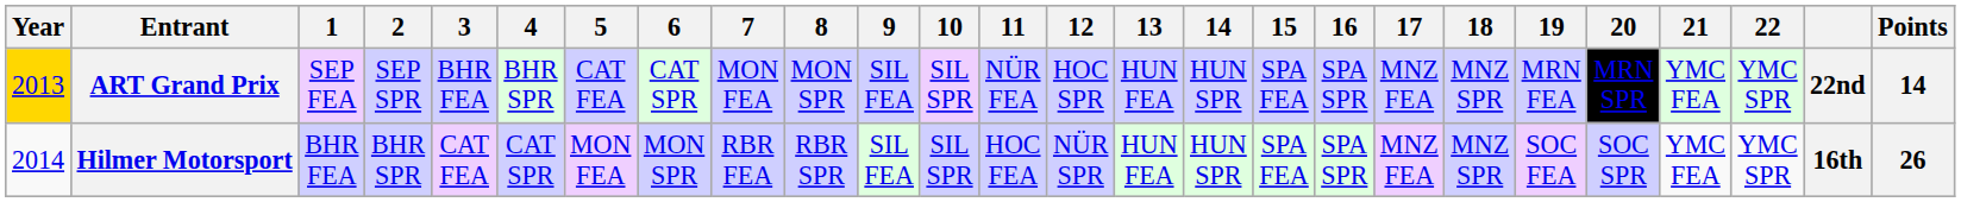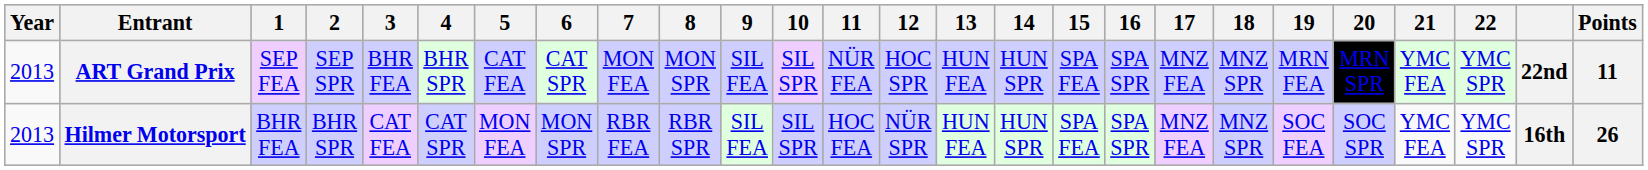 <table class="wikitable" style="text-align:center; font-size:85%">
 <tr>
 <th>Year</th>
 <th>Entrant</th>
 <th>1</th>
 <th>2</th>
 <th>3</th>
 <th>4</th>
 <th>5</th>
 <th>6</th>
 <th>7</th>
 <th>8</th>
 <th>9</th>
 <th>10</th>
 <th>11</th>
 <th>12</th>
 <th>13</th>
 <th>14</th>
 <th>15</th>
 <th>16</th>
 <th>17</th>
 <th>18</th>
 <th>19</th>
 <th>20</th>
 <th>21</th>
 <th>22</th>
 <th></th>
 <th>Points</th>
 </tr>
 <tr>
-<td style="background: gold;"><a href='#'>2013</a></td>
+<td><a href='#'>2013</a></td>
 <th nowrap><a href='#'>ART Grand Prix</a></th>
 <td style="background:#EFCFFF;"><a href='#'>SEP<br>FEA</a><br></td>
 <td style="background:#CFCFFF;"><a href='#'>SEP<br>SPR</a><br></td>
 <td style="background:#CFCFFF;"><a href='#'>BHR<br>FEA</a><br></td>
 <td style="background:#DFFFDF;"><a href='#'>BHR<br>SPR</a><br></td>
 <td style="background:#CFCFFF;"><a href='#'>CAT<br>FEA</a><br></td>
 <td style="background:#DFFFDF;"><a href='#'>CAT<br>SPR</a><br></td>
 <td style="background:#CFCFFF;"><a href='#'>MON<br>FEA</a><br></td>
 <td style="background:#CFCFFF;"><a href='#'>MON<br>SPR</a><br></td>
 <td style="background:#CFCFFF;"><a href='#'>SIL<br>FEA</a><br></td>
 <td style="background:#EFCFFF;"><a href='#'>SIL<br>SPR</a><br></td>
 <td style="background:#CFCFFF;"><a href='#'>NÜR<br>FEA</a><br></td>
 <td style="background:#CFCFFF;"><a href='#'>HOC<br>SPR</a><br></td>
 <td style="background:#CFCFFF;"><a href='#'>HUN<br>FEA</a><br></td>
 <td style="background:#CFCFFF;"><a href='#'>HUN<br>SPR</a><br></td>
 <td style="background:#CFCFFF;"><a href='#'>SPA<br>FEA</a><br></td>
 <td style="background:#CFCFFF;"><a href='#'>SPA<br>SPR</a><br></td>
 <td style="background:#CFCFFF;"><a href='#'>MNZ<br>FEA</a><br></td>
 <td style="background:#CFCFFF;"><a href='#'>MNZ<br>SPR</a><br></td>
 <td style="background:#CFCFFF;"><a href='#'>MRN<br>FEA</a><br></td>
 <td style="background:#000000; color:white"><a href='#'><span>MRN<br>SPR</span></a><br></td>
 <td style="background:#DFFFDF;"><a href='#'>YMC<br>FEA</a><br></td>
 <td style="background:#DFFFDF;"><a href='#'>YMC<br>SPR</a><br></td>
 <th>22nd</th>
-<th>14</th>
+<th>11</th>
 </tr>
 <tr>
-<td><a href='#'>2014</a></td>
+<td><a href='#'>2013</a></td>
 <th nowrap><a href='#'>Hilmer Motorsport</a></th>
 <td style="background:#CFCFFF;"><a href='#'>BHR<br>FEA</a><br></td>
 <td style="background:#CFCFFF;"><a href='#'>BHR<br>SPR</a><br></td>
 <td style="background:#EFCFFF;"><a href='#'>CAT<br>FEA</a><br></td>
 <td style="background:#CFCFFF;"><a href='#'>CAT<br>SPR</a><br></td>
 <td style="background:#EFCFFF;"><a href='#'>MON<br>FEA</a><br></td>
 <td style="background:#CFCFFF;"><a href='#'>MON<br>SPR</a><br></td>
 <td style="background:#CFCFFF;"><a href='#'>RBR<br>FEA</a><br></td>
 <td style="background:#CFCFFF;"><a href='#'>RBR<br>SPR</a><br></td>
 <td style="background:#DFFFDF;"><a href='#'>SIL<br>FEA</a><br></td>
 <td style="background:#CFCFFF;"><a href='#'>SIL<br>SPR</a><br></td>
 <td style="background:#CFCFFF;"><a href='#'>HOC<br>FEA</a><br></td>
 <td style="background:#CFCFFF;"><a href='#'>NÜR<br>SPR</a><br></td>
 <td style="background:#DFFFDF;"><a href='#'>HUN<br>FEA</a><br></td>
 <td style="background:#DFFFDF;"><a href='#'>HUN<br>SPR</a><br></td>
 <td style="background:#DFFFDF;"><a href='#'>SPA<br>FEA</a><br></td>
 <td style="background:#DFFFDF;"><a href='#'>SPA<br>SPR</a><br></td>
 <td style="background:#EFCFFF;"><a href='#'>MNZ<br>FEA</a><br></td>
 <td style="background:#CFCFFF;"><a href='#'>MNZ<br>SPR</a><br></td>
 <td style="background:#EFCFFF;"><a href='#'>SOC<br>FEA</a><br></td>
 <td style="background:#CFCFFF;"><a href='#'>SOC<br>SPR</a><br></td>
 <td><a href='#'>YMC<br>FEA</a></td>
 <td><a href='#'>YMC<br>SPR</a></td>
 <th>16th</th>
 <th>26</th>
 </tr>
 </table>
